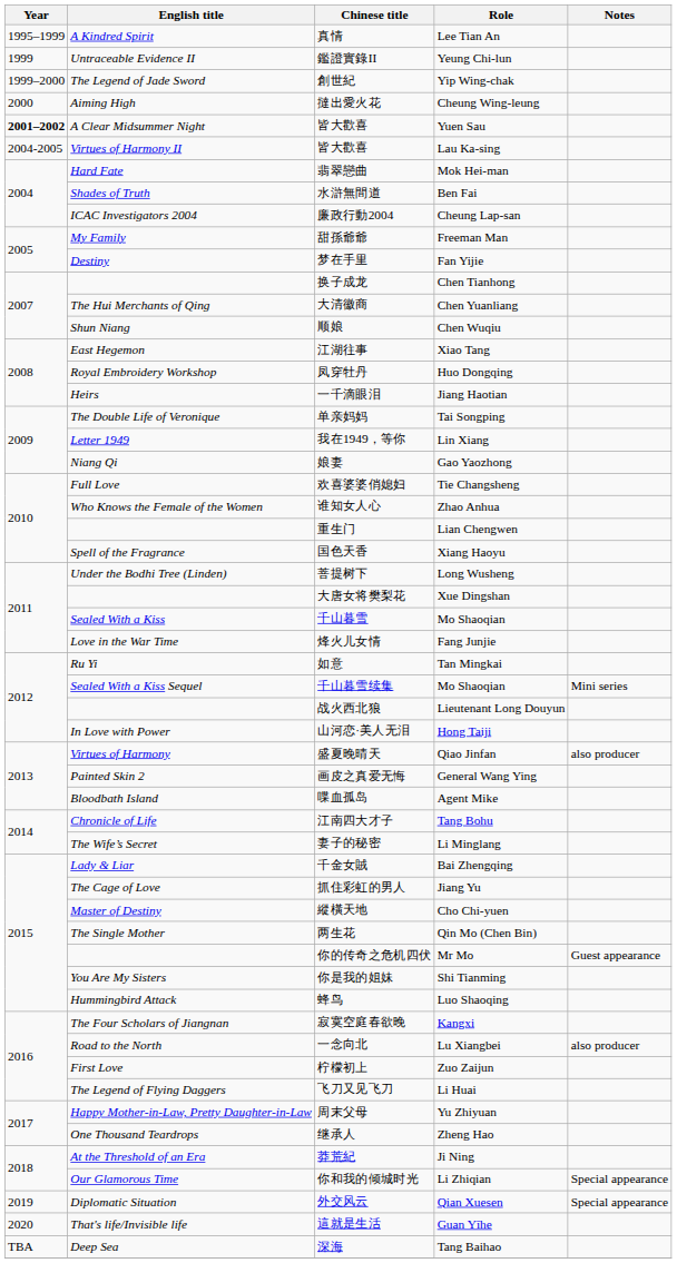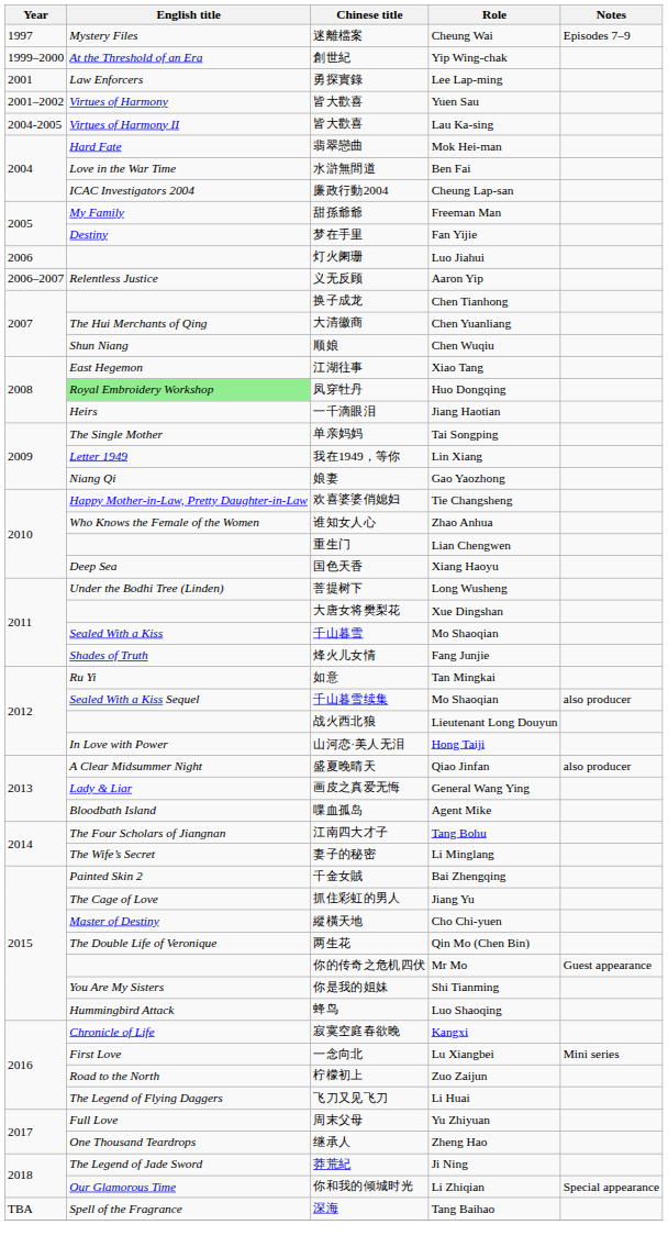 <table class="wikitable sortable">
 <tr>
 <th>Year</th>
 <th>English title</th>
 <th>Chinese title</th>
 <th>Role</th>
 <th class="unsortable">Notes</th>
 </tr>
 <tr>
-<td>1995–1999</td>
-<td><em><a href='#'>A Kindred Spirit</a></em></td>
-<td>真情</td>
-<td>Lee Tian An</td>
-<td></td>
-</tr>
-<tr>
-<td>1999</td>
-<td><em>Untraceable Evidence II</em></td>
-<td>鑑證實錄II</td>
-<td>Yeung Chi-lun</td>
-<td></td>
+<td>1997</td>
+<td><em>Mystery Files</em></td>
+<td>迷離檔案</td>
+<td>Cheung Wai</td>
+<td>Episodes 7–9</td>
 </tr>
 <tr>
 <td>1999–2000</td>
-<td><em>The Legend of Jade Sword</em></td>
+<td><em><a href='#'>At the Threshold of an Era</a></em></td>
 <td>創世紀</td>
 <td>Yip Wing-chak</td>
 <td></td>
 </tr>
 <tr>
-<td>2000</td>
-<td><em>Aiming High</em></td>
-<td>撻出愛火花</td>
-<td>Cheung Wing-leung</td>
+<td>2001</td>
+<td><em>Law Enforcers</em></td>
+<td>勇探實錄</td>
+<td>Lee Lap-ming</td>
 <td></td>
 </tr>
 <tr>
-<td><strong>2001–2002</strong></td>
-<td><em>A Clear Midsummer Night</em></td>
+<td>2001–2002</td>
+<td><em><a href='#'>Virtues of Harmony</a></em></td>
 <td>皆大歡喜</td>
 <td>Yuen Sau</td>
 <td></td>
 </tr>
 <tr>
 <td>2004-2005</td>
 <td><em><a href='#'>Virtues of Harmony II</a></em></td>
 <td>皆大歡喜</td>
 <td>Lau Ka-sing</td>
 <td></td>
 </tr>
 <tr>
 <td rowspan=3>2004</td>
 <td><em><a href='#'>Hard Fate</a></em></td>
 <td>翡翠戀曲</td>
 <td>Mok Hei-man</td>
 <td></td>
 </tr>
 <tr>
-<td><em><a href='#'>Shades of Truth</a></em></td>
+<td><em>Love in the War Time</em></td>
 <td>水滸無間道</td>
 <td>Ben Fai</td>
 <td></td>
 </tr>
 <tr>
 <td><em>ICAC Investigators 2004</em></td>
 <td>廉政行動2004</td>
 <td>Cheung Lap-san</td>
 <td></td>
 </tr>
 <tr>
 <td rowspan=2>2005</td>
 <td><em><a href='#'>My Family</a></em></td>
 <td>甜孫爺爺</td>
 <td>Freeman Man</td>
 <td></td>
 </tr>
 <tr>
 <td><em><a href='#'>Destiny</a></em></td>
 <td>梦在手里</td>
 <td>Fan Yijie</td>
+<td></td>
+</tr>
+<tr>
+<td>2006</td>
+<td></td>
+<td>灯火阑珊</td>
+<td>Luo Jiahui</td>
+<td></td>
+</tr>
+<tr>
+<td>2006–2007</td>
+<td><em>Relentless Justice</em></td>
+<td>义无反顾</td>
+<td>Aaron Yip</td>
 <td></td>
 </tr>
 <tr>
 <td rowspan=3>2007</td>
 <td></td>
 <td>换子成龙</td>
 <td>Chen Tianhong</td>
 <td></td>
 </tr>
 <tr>
 <td><em>The Hui Merchants of Qing</em></td>
 <td>大清徽商</td>
 <td>Chen Yuanliang</td>
 <td></td>
 </tr>
 <tr>
 <td><em>Shun Niang</em></td>
 <td>顺娘</td>
 <td>Chen Wuqiu</td>
 <td></td>
 </tr>
 <tr>
 <td rowspan=3>2008</td>
 <td><em>East Hegemon</em></td>
 <td>江湖往事</td>
 <td>Xiao Tang</td>
 <td></td>
 </tr>
 <tr>
-<td><em>Royal Embroidery Workshop</em></td>
+<td style="background: lightgreen;"><em>Royal Embroidery Workshop</em></td>
 <td>凤穿牡丹</td>
 <td>Huo Dongqing</td>
 <td></td>
 </tr>
 <tr>
 <td><em>Heirs</em></td>
 <td>一千滴眼泪</td>
 <td>Jiang Haotian</td>
 <td></td>
 </tr>
 <tr>
 <td rowspan=3>2009</td>
-<td><em>The Double Life of Veronique</em></td>
+<td><em>The Single Mother</em></td>
 <td>单亲妈妈</td>
 <td>Tai Songping</td>
 <td></td>
 </tr>
 <tr>
 <td><em><a href='#'>Letter 1949</a></em></td>
 <td>我在1949，等你</td>
 <td>Lin Xiang</td>
 <td></td>
 </tr>
 <tr>
 <td><em>Niang Qi</em></td>
 <td>娘妻</td>
 <td>Gao Yaozhong</td>
 <td></td>
 </tr>
 <tr>
 <td rowspan=4>2010</td>
-<td><em>Full Love</em></td>
+<td><em><a href='#'>Happy Mother-in-Law, Pretty Daughter-in-Law</a></em></td>
 <td>欢喜婆婆俏媳妇</td>
 <td>Tie Changsheng</td>
 <td></td>
 </tr>
 <tr>
 <td><em>Who Knows the Female of the Women</em></td>
 <td>谁知女人心</td>
 <td>Zhao Anhua</td>
 <td></td>
 </tr>
 <tr>
 <td></td>
 <td>重生门</td>
 <td>Lian Chengwen</td>
 <td></td>
 </tr>
 <tr>
-<td><em>Spell of the Fragrance</em></td>
+<td><em>Deep Sea</em></td>
 <td>国色天香</td>
 <td>Xiang Haoyu</td>
 <td></td>
 </tr>
 <tr>
 <td rowspan=4>2011</td>
 <td><em>Under the Bodhi Tree (Linden)</em></td>
 <td>菩提树下</td>
 <td>Long Wusheng</td>
 <td></td>
 </tr>
 <tr>
 <td></td>
 <td>大唐女将樊梨花</td>
 <td>Xue Dingshan</td>
 <td></td>
 </tr>
 <tr>
 <td><em><a href='#'>Sealed With a Kiss</a></em></td>
 <td><a href='#'>千山暮雪</a></td>
 <td>Mo Shaoqian</td>
 <td></td>
 </tr>
 <tr>
-<td><em>Love in the War Time</em></td>
+<td><em><a href='#'>Shades of Truth</a></em></td>
 <td>烽火儿女情</td>
 <td>Fang Junjie</td>
 <td></td>
 </tr>
 <tr>
 <td rowspan=4>2012</td>
 <td><em>Ru Yi</em></td>
 <td>如意</td>
 <td>Tan Mingkai</td>
 <td></td>
 </tr>
 <tr>
 <td><em><a href='#'>Sealed With a Kiss</a> Sequel</em></td>
 <td><a href='#'>千山暮雪续集</a></td>
 <td>Mo Shaoqian</td>
-<td>Mini series</td>
+<td>also producer</td>
 </tr>
 <tr>
 <td></td>
 <td>战火西北狼</td>
 <td>Lieutenant Long Douyun</td>
 <td></td>
 </tr>
 <tr>
 <td><em>In Love with Power</em></td>
 <td>山河恋·美人无泪</td>
 <td><a href='#'>Hong Taiji</a></td>
 <td></td>
 </tr>
 <tr>
 <td rowspan=3>2013</td>
-<td><em><a href='#'>Virtues of Harmony</a></em></td>
+<td><em>A Clear Midsummer Night</em></td>
 <td>盛夏晚晴天</td>
 <td>Qiao Jinfan</td>
 <td>also producer</td>
 </tr>
 <tr>
-<td><em>Painted Skin 2</em></td>
+<td><em><a href='#'>Lady & Liar</a></em></td>
 <td>画皮之真爱无悔</td>
 <td>General Wang Ying</td>
 <td></td>
 </tr>
 <tr>
 <td><em>Bloodbath Island</em></td>
 <td>喋血孤岛</td>
 <td>Agent Mike</td>
 <td></td>
 </tr>
 <tr>
 <td rowspan=2>2014</td>
-<td><em><a href='#'>Chronicle of Life</a></em></td>
+<td><em>The Four Scholars of Jiangnan</em></td>
 <td>江南四大才子</td>
 <td><a href='#'>Tang Bohu</a></td>
 <td></td>
 </tr>
 <tr>
 <td><em>The Wife’s Secret</em></td>
 <td>妻子的秘密</td>
 <td>Li Minglang</td>
 <td></td>
 </tr>
 <tr>
 <td rowspan=7>2015</td>
-<td><em><a href='#'>Lady & Liar</a></em></td>
+<td><em>Painted Skin 2</em></td>
 <td>千金女賊</td>
 <td>Bai Zhengqing</td>
 <td></td>
 </tr>
 <tr>
 <td><em>The Cage of Love</em></td>
 <td>抓住彩虹的男人</td>
 <td>Jiang Yu</td>
 <td></td>
 </tr>
 <tr>
 <td><em><a href='#'>Master of Destiny</a></em></td>
 <td>縱橫天地</td>
 <td>Cho Chi-yuen</td>
 <td></td>
 </tr>
 <tr>
-<td><em>The Single Mother</em></td>
+<td><em>The Double Life of Veronique</em></td>
 <td>两生花</td>
 <td>Qin Mo (Chen Bin)</td>
 <td></td>
 </tr>
 <tr>
 <td></td>
 <td>你的传奇之危机四伏</td>
 <td>Mr Mo</td>
 <td>Guest appearance</td>
 </tr>
 <tr>
 <td><em>You Are My Sisters</em></td>
 <td>你是我的姐妹</td>
 <td>Shi Tianming</td>
 <td></td>
 </tr>
 <tr>
 <td><em>Hummingbird Attack</em></td>
 <td>蜂鸟</td>
 <td>Luo Shaoqing</td>
 <td></td>
 </tr>
 <tr>
 <td rowspan=4>2016</td>
-<td><em>The Four Scholars of Jiangnan</em></td>
+<td><em><a href='#'>Chronicle of Life</a></em></td>
 <td>寂寞空庭春欲晚</td>
 <td><a href='#'>Kangxi</a></td>
 <td></td>
 </tr>
 <tr>
-<td><em>Road to the North</em></td>
+<td><em>First Love</em></td>
 <td>一念向北</td>
 <td>Lu Xiangbei</td>
-<td>also producer</td>
+<td>Mini series</td>
 </tr>
 <tr>
-<td><em>First Love</em></td>
+<td><em>Road to the North</em></td>
 <td>柠檬初上</td>
 <td>Zuo Zaijun</td>
 <td></td>
 </tr>
 <tr>
 <td><em>The Legend of Flying Daggers</em></td>
 <td>飞刀又见飞刀</td>
 <td>Li Huai</td>
 <td></td>
 </tr>
 <tr>
 <td rowspan=2>2017</td>
-<td><em><a href='#'>Happy Mother-in-Law, Pretty Daughter-in-Law</a></em></td>
+<td><em>Full Love</em></td>
 <td>周末父母</td>
 <td>Yu Zhiyuan</td>
 <td></td>
 </tr>
 <tr>
 <td><em>One Thousand Teardrops</em></td>
 <td>继承人</td>
 <td>Zheng Hao</td>
 <td></td>
 </tr>
 <tr>
 <td rowspan=2>2018</td>
-<td><em><a href='#'>At the Threshold of an Era</a></em></td>
+<td><em>The Legend of Jade Sword</em></td>
 <td><a href='#'>莽荒紀</a></td>
 <td>Ji Ning</td>
 <td></td>
 </tr>
 <tr>
 <td><em><a href='#'>Our Glamorous Time</a></em></td>
 <td>你和我的倾城时光</td>
 <td>Li Zhiqian</td>
 <td>Special appearance</td>
 </tr>
 <tr>
-<td rowspan=1>2019</td>
-<td><em>Diplomatic Situation</em></td>
-<td><a href='#'>外交风云</a></td>
-<td><a href='#'>Qian Xuesen</a></td>
-<td>Special appearance</td>
-</tr>
-<tr>
-<td rowspan=1>2020</td>
-<td><em>That's life/Invisible life</em></td>
-<td><a href='#'>這就是生活</a></td>
-<td><a href='#'>Guan Yīhe</a></td>
-<td></td>
-</tr>
-<tr>
 <td rowspan=1>TBA</td>
-<td><em>Deep Sea</em></td>
+<td><em>Spell of the Fragrance</em></td>
 <td><a href='#'>深海</a></td>
 <td>Tang Baihao</td>
 <td></td>
 </tr>
 <tr>
 </tr>
 </table>
